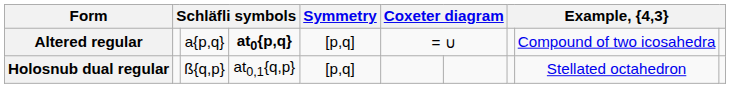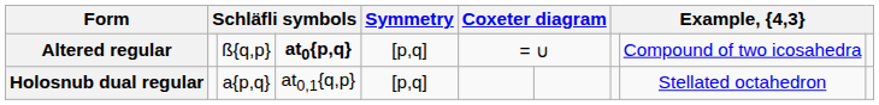 <table class=wikitable>
 <tr>
 <th>Form</th>
 <th colspan=3>Schläfli symbols</th>
 <th><a href='#'>Symmetry</a></th>
 <th colspan=2><a href='#'>Coxeter diagram</a></th>
 <th colspan=3>Example, {4,3}</th>
 </tr>
 <tr align=center>
 <th>Altered regular</th>
 <td></td>
-<td>a{p,q}</td>
+<td>ß{q,p}</td>
 <td><strong>at<sub>0</sub>{p,q}</strong></td>
 <td>[p,q]</td>
 <td colspan=2> =  ∪ </td>
 <td></td>
 <td><a href='#'>Compound of two icosahedra</a></td>
 <td></td>
 </tr>
 <tr align=center>
 <th>Holosnub dual regular</th>
 <td></td>
-<td>ß{q,p}</td>
+<td>a{p,q}</td>
 <td>at<sub>0,1</sub>{q,p}</td>
 <td>[p,q]</td>
 <td></td>
 <td></td>
 <td></td>
 <td><a href='#'>Stellated octahedron</a></td>
 <td></td>
 </tr>
 </table>
